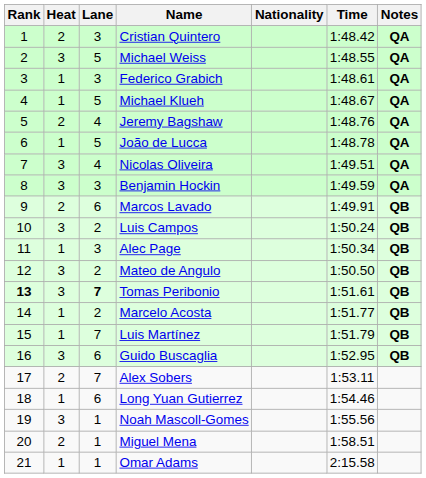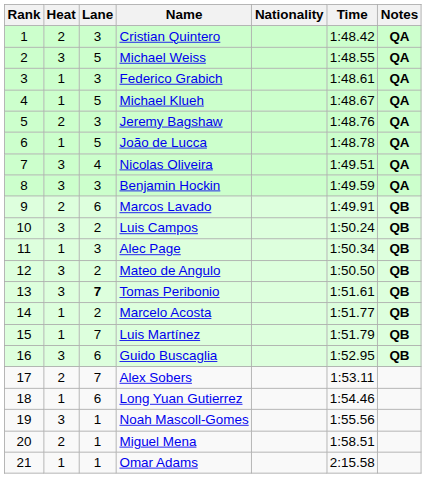 <table class="wikitable sortable" style="text-align:center">
 <tr>
 <th>Rank</th>
 <th>Heat</th>
 <th>Lane</th>
 <th>Name</th>
 <th>Nationality</th>
 <th>Time</th>
 <th>Notes</th>
 </tr>
 <tr bgcolor=ccffcc>
 <td>1</td>
 <td>2</td>
 <td>3</td>
 <td align=left><a href='#'>Cristian Quintero</a></td>
 <td align=left></td>
 <td>1:48.42</td>
 <td><strong>QA</strong></td>
 </tr>
 <tr bgcolor=ccffcc>
 <td>2</td>
 <td>3</td>
 <td>5</td>
 <td align=left><a href='#'>Michael Weiss</a></td>
 <td align=left></td>
 <td>1:48.55</td>
 <td><strong>QA</strong></td>
 </tr>
 <tr bgcolor=ccffcc>
 <td>3</td>
 <td>1</td>
 <td>3</td>
 <td align=left><a href='#'>Federico Grabich</a></td>
 <td align=left></td>
 <td>1:48.61</td>
 <td><strong>QA</strong></td>
 </tr>
 <tr bgcolor=ccffcc>
 <td>4</td>
 <td>1</td>
 <td>5</td>
 <td align=left><a href='#'>Michael Klueh</a></td>
 <td align=left></td>
 <td>1:48.67</td>
 <td><strong>QA</strong></td>
 </tr>
 <tr bgcolor=ccffcc>
 <td>5</td>
 <td>2</td>
-<td>4</td>
+<td>3</td>
 <td align=left><a href='#'>Jeremy Bagshaw</a></td>
 <td align=left></td>
 <td>1:48.76</td>
 <td><strong>QA</strong></td>
 </tr>
 <tr bgcolor=ccffcc>
 <td>6</td>
 <td>1</td>
 <td>5</td>
 <td align=left><a href='#'>João de Lucca</a></td>
 <td align=left></td>
 <td>1:48.78</td>
 <td><strong>QA</strong></td>
 </tr>
 <tr bgcolor=ccffcc>
 <td>7</td>
 <td>3</td>
 <td>4</td>
 <td align=left><a href='#'>Nicolas Oliveira</a></td>
 <td align=left></td>
 <td>1:49.51</td>
 <td><strong>QA</strong></td>
 </tr>
 <tr bgcolor=ccffcc>
 <td>8</td>
 <td>3</td>
 <td>3</td>
 <td align=left><a href='#'>Benjamin Hockin</a></td>
 <td align=left></td>
 <td>1:49.59</td>
 <td><strong>QA</strong></td>
 </tr>
 <tr bgcolor=ddffdd>
 <td>9</td>
 <td>2</td>
 <td>6</td>
 <td align=left><a href='#'>Marcos Lavado</a></td>
 <td align=left></td>
 <td>1:49.91</td>
 <td><strong>QB</strong></td>
 </tr>
 <tr bgcolor=ddffdd>
 <td>10</td>
 <td>3</td>
 <td>2</td>
 <td align=left><a href='#'>Luis Campos</a></td>
 <td align=left></td>
 <td>1:50.24</td>
 <td><strong>QB</strong></td>
 </tr>
 <tr bgcolor=ddffdd>
 <td>11</td>
 <td>1</td>
 <td>3</td>
 <td align=left><a href='#'>Alec Page</a></td>
 <td align=left></td>
 <td>1:50.34</td>
 <td><strong>QB</strong></td>
 </tr>
 <tr bgcolor=ddffdd>
 <td>12</td>
 <td>3</td>
 <td>2</td>
 <td align=left><a href='#'>Mateo de Angulo</a></td>
 <td align=left></td>
 <td>1:50.50</td>
 <td><strong>QB</strong></td>
 </tr>
 <tr bgcolor=ddffdd>
-<td><strong>13</strong></td>
+<td>13</td>
 <td>3</td>
 <td><strong>7</strong></td>
 <td align=left><a href='#'>Tomas Peribonio</a></td>
 <td align=left></td>
 <td>1:51.61</td>
 <td><strong>QB</strong></td>
 </tr>
 <tr bgcolor=ddffdd>
 <td>14</td>
 <td>1</td>
 <td>2</td>
 <td align=left><a href='#'>Marcelo Acosta</a></td>
 <td align=left></td>
 <td>1:51.77</td>
 <td><strong>QB</strong></td>
 </tr>
 <tr bgcolor=ddffdd>
 <td>15</td>
 <td>1</td>
 <td>7</td>
 <td align=left><a href='#'>Luis Martínez</a></td>
 <td align=left></td>
 <td>1:51.79</td>
 <td><strong>QB</strong></td>
 </tr>
 <tr bgcolor=ddffdd>
 <td>16</td>
 <td>3</td>
 <td>6</td>
 <td align=left><a href='#'>Guido Buscaglia</a></td>
 <td align=left></td>
 <td>1:52.95</td>
 <td><strong>QB</strong></td>
 </tr>
 <tr>
 <td>17</td>
 <td>2</td>
 <td>7</td>
 <td align=left><a href='#'>Alex Sobers</a></td>
 <td align=left></td>
 <td>1:53.11</td>
 <td></td>
 </tr>
 <tr>
 <td>18</td>
 <td>1</td>
 <td>6</td>
 <td align=left><a href='#'>Long Yuan Gutierrez</a></td>
 <td align=left></td>
 <td>1:54.46</td>
 <td></td>
 </tr>
 <tr>
 <td>19</td>
 <td>3</td>
 <td>1</td>
 <td align=left><a href='#'>Noah Mascoll-Gomes</a></td>
 <td align=left></td>
 <td>1:55.56</td>
 <td></td>
 </tr>
 <tr>
 <td>20</td>
 <td>2</td>
 <td>1</td>
 <td align=left><a href='#'>Miguel Mena</a></td>
 <td align=left></td>
 <td>1:58.51</td>
 <td></td>
 </tr>
 <tr>
 <td>21</td>
 <td>1</td>
 <td>1</td>
 <td align=left><a href='#'>Omar Adams</a></td>
 <td align=left></td>
 <td>2:15.58</td>
 <td></td>
 </tr>
 </table>
